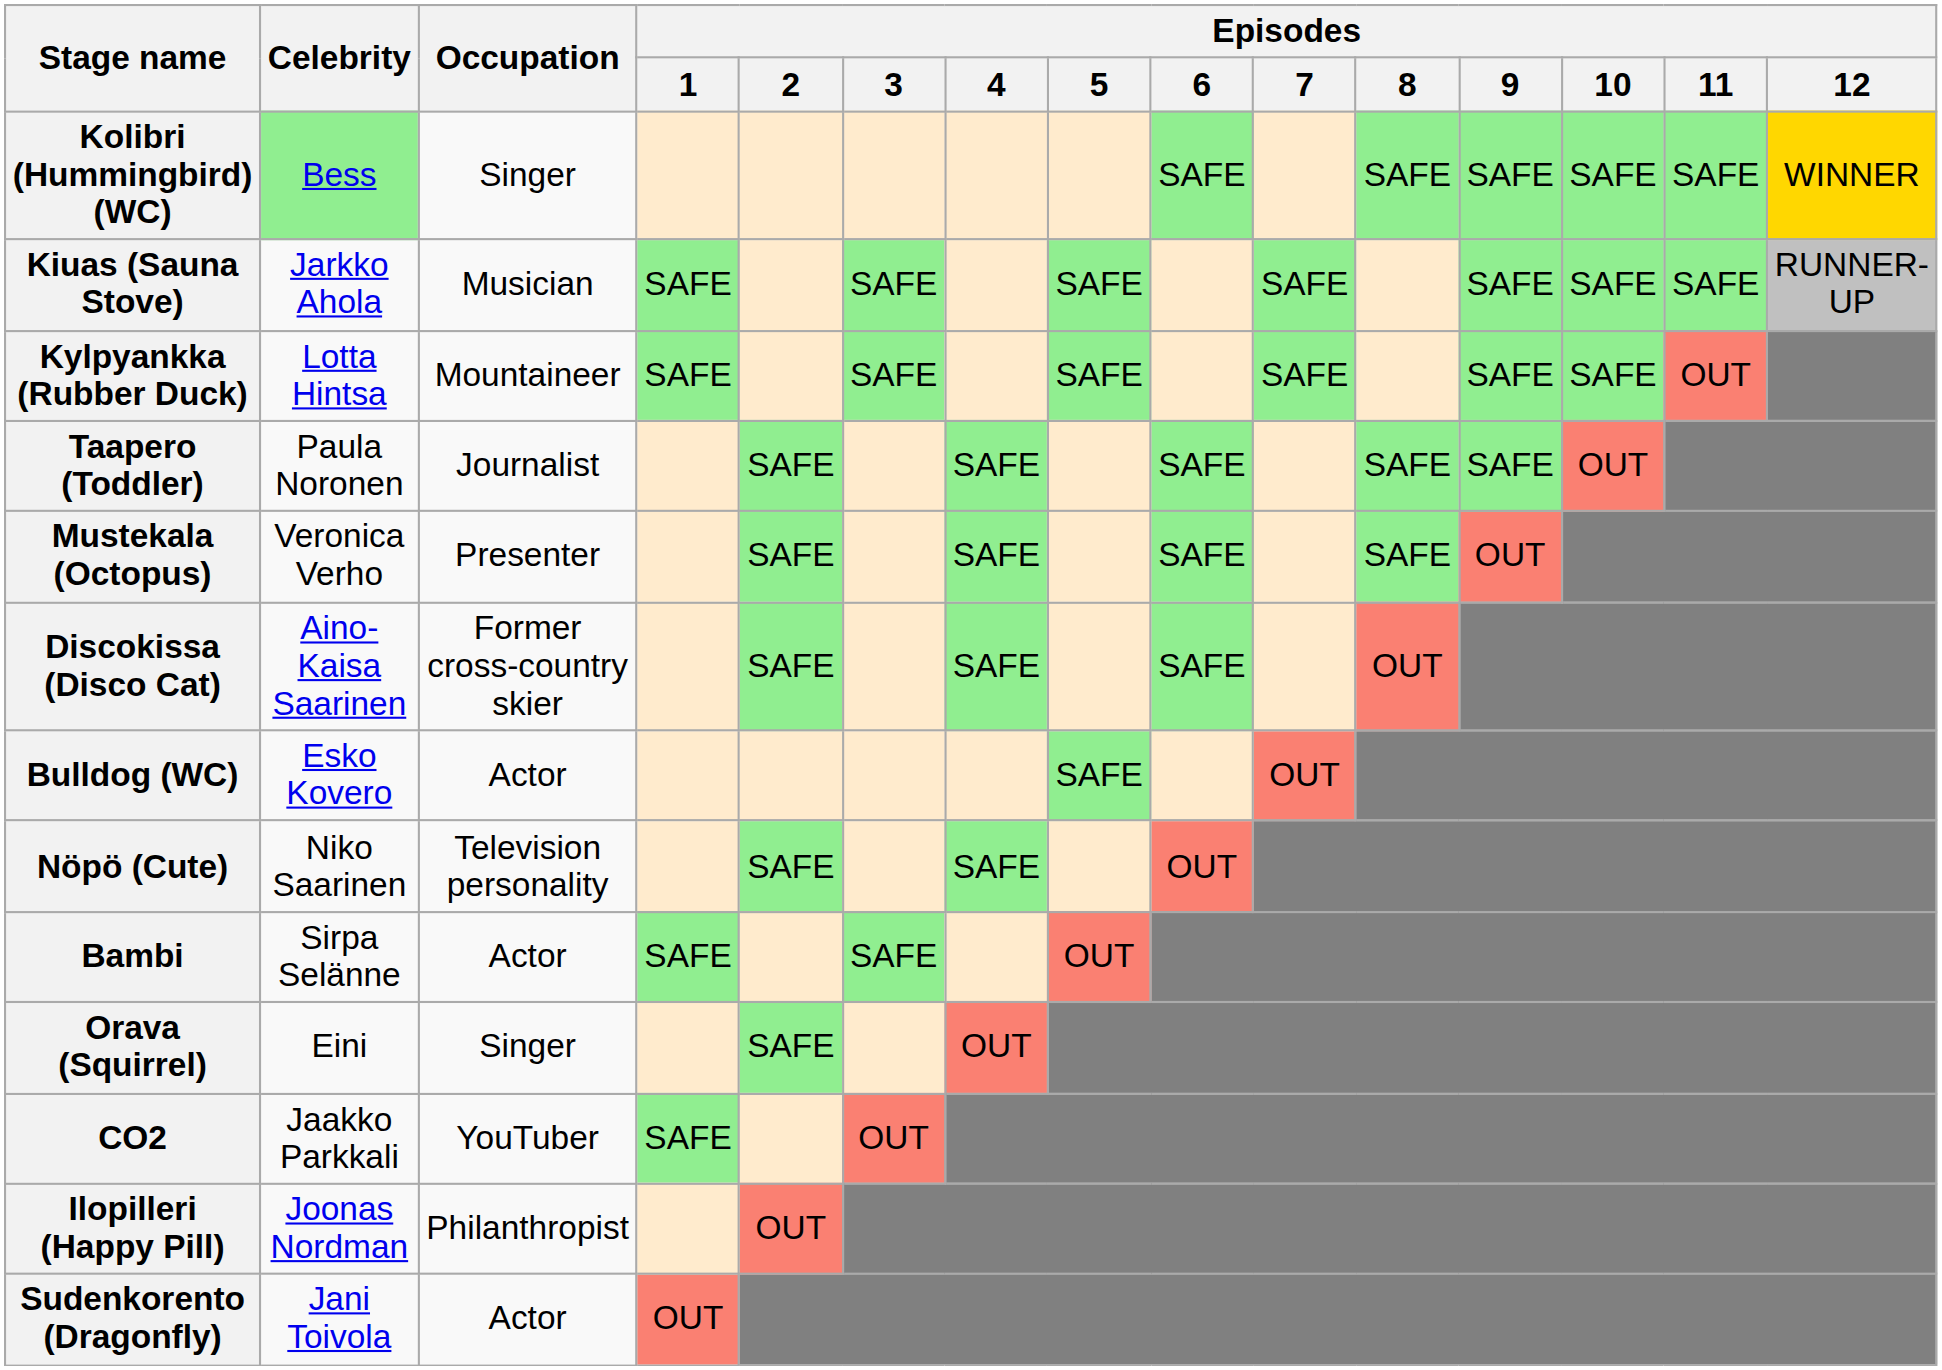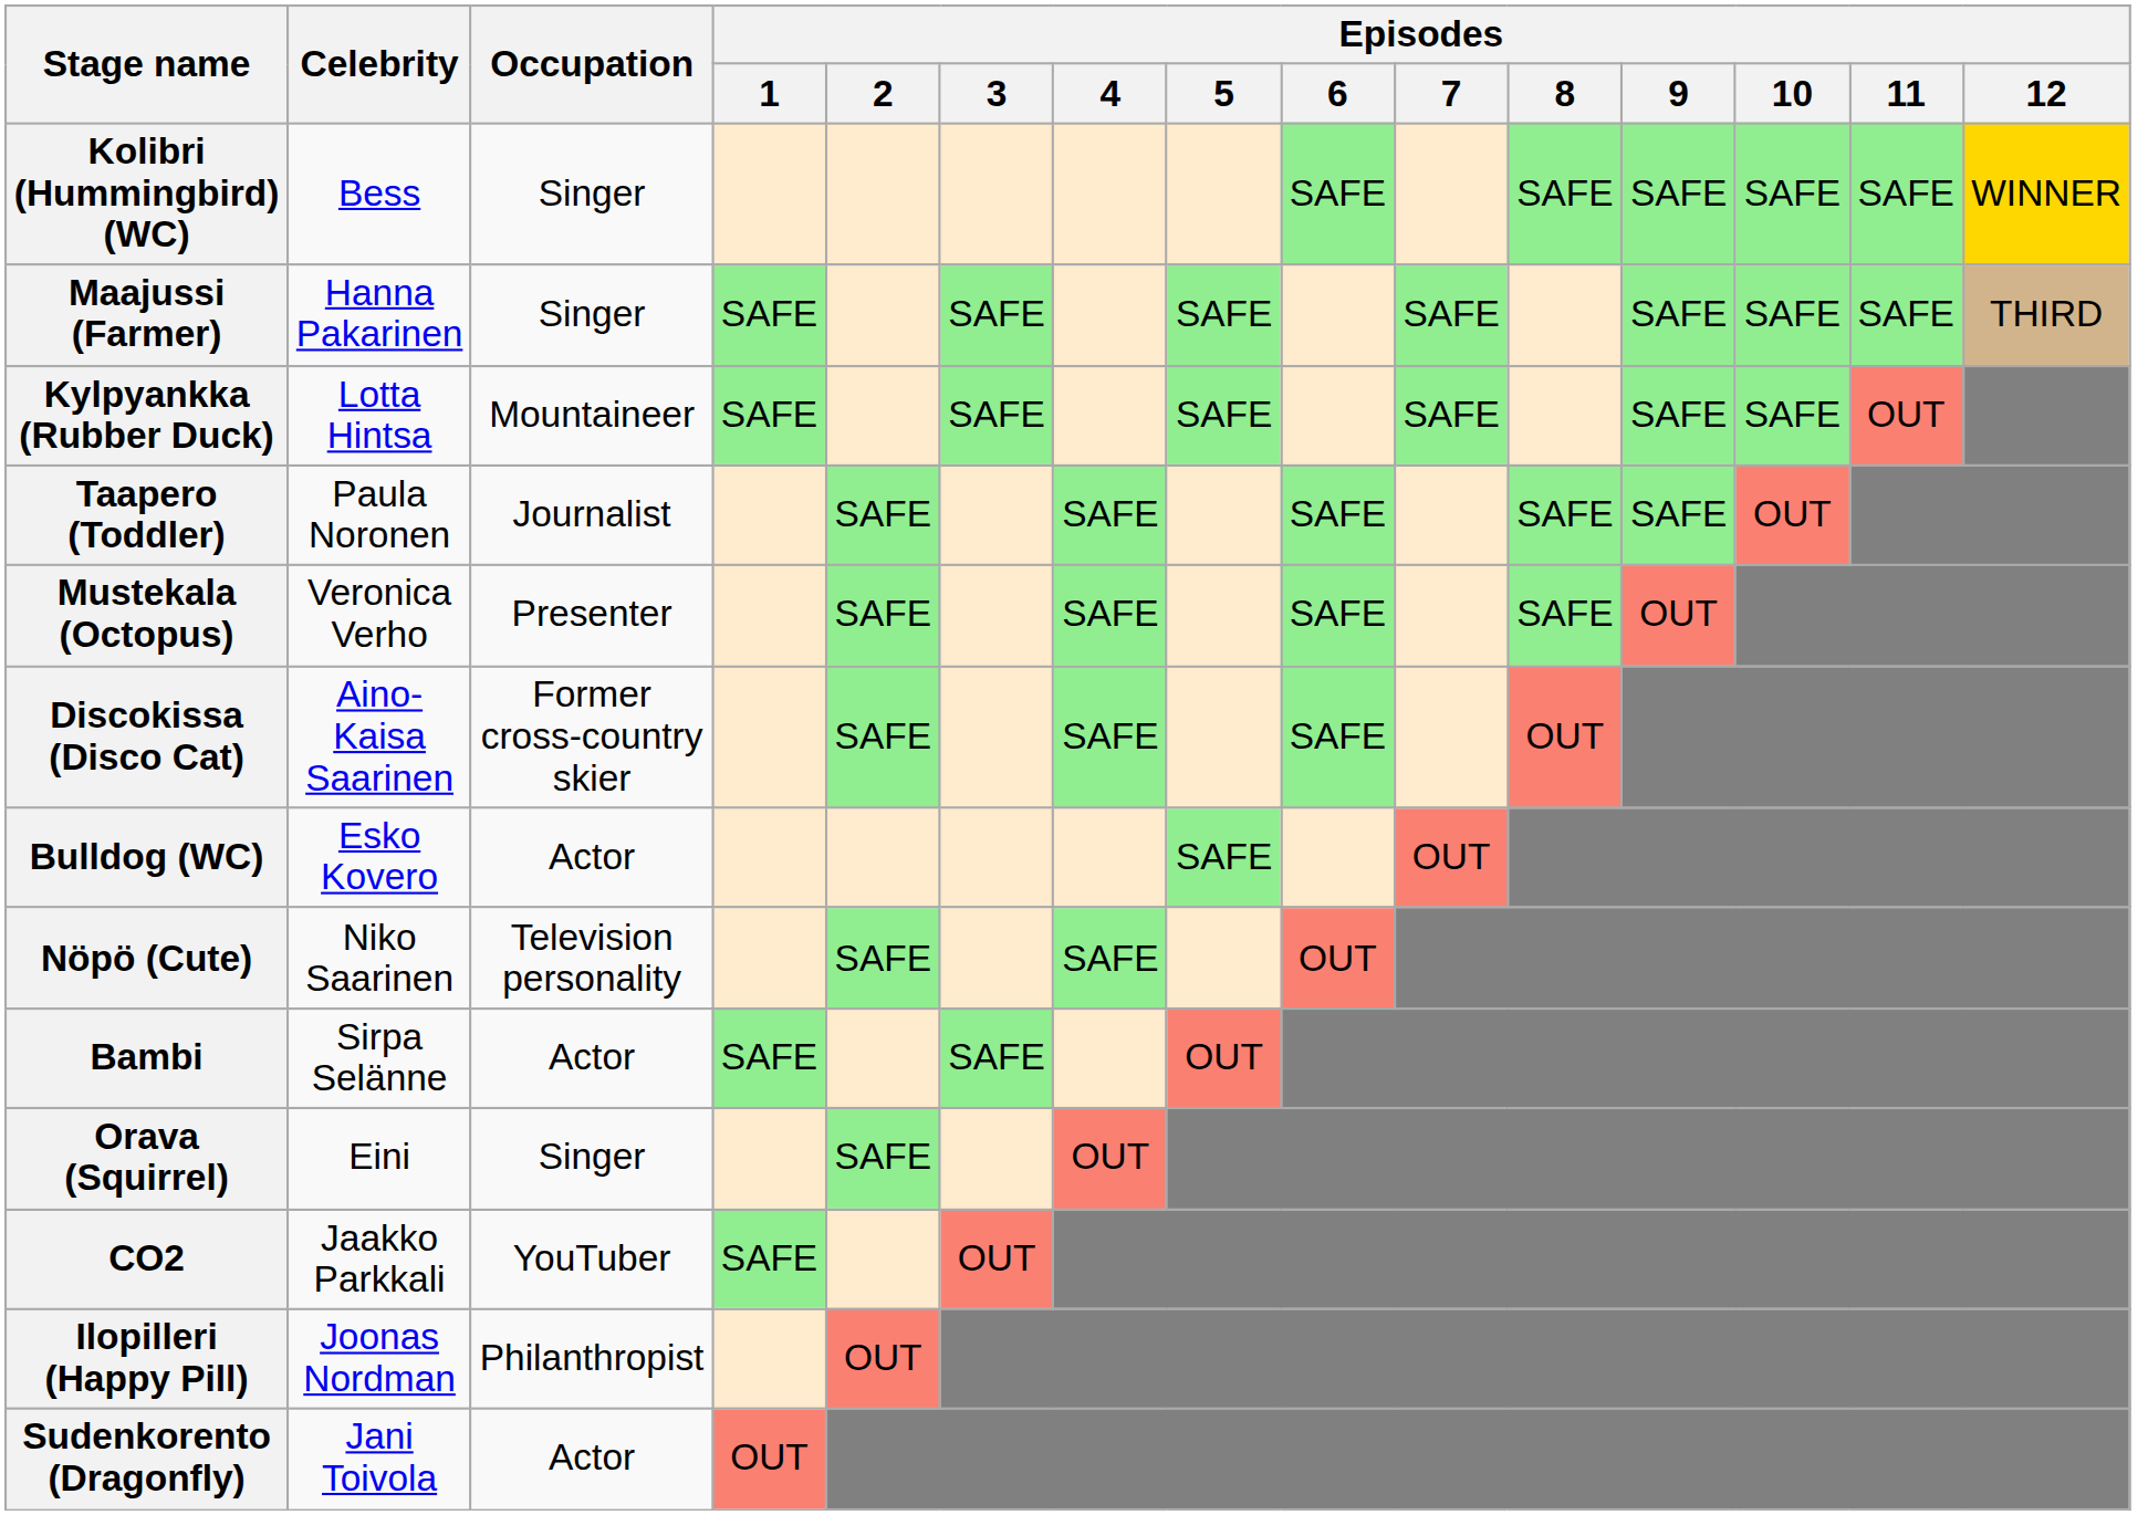 <table class="wikitable" style="text-align:center; ">
 <tr>
 <th rowspan="2">Stage name</th>
 <th rowspan="2">Celebrity</th>
 <th rowspan="2">Occupation</th>
 <th colspan="12">Episodes</th>
 </tr>
 <tr>
 <th>1</th>
 <th>2</th>
 <th>3</th>
 <th>4</th>
 <th>5</th>
 <th>6</th>
 <th>7</th>
 <th>8</th>
 <th>9</th>
 <th>10</th>
 <th>11</th>
 <th>12</th>
 </tr>
 <tr>
 <th>Kolibri (Hummingbird) (WC)</th>
-<td style="background: lightgreen;"><a href='#'>Bess</a></td>
+<td><a href='#'>Bess</a></td>
 <td>Singer</td>
 <td bgcolor="#FFEBCD"></td>
 <td bgcolor="#FFEBCD"></td>
 <td bgcolor="#FFEBCD"></td>
 <td bgcolor="#FFEBCD"></td>
 <td bgcolor="#FFEBCD"></td>
 <td bgcolor=lightgreen>SAFE</td>
 <td bgcolor="#FFEBCD"></td>
 <td bgcolor=lightgreen>SAFE</td>
 <td bgcolor=lightgreen>SAFE</td>
 <td bgcolor=lightgreen>SAFE</td>
 <td bgcolor=lightgreen>SAFE</td>
 <td bgcolor=gold>WINNER</td>
 </tr>
 <tr>
-<th>Kiuas (Sauna Stove)</th>
-<td><a href='#'>Jarkko Ahola</a></td>
-<td>Musician</td>
+<th>Maajussi (Farmer)</th>
+<td><a href='#'>Hanna Pakarinen</a></td>
+<td>Singer</td>
 <td bgcolor=lightgreen>SAFE</td>
 <td bgcolor="#FFEBCD"></td>
 <td bgcolor=lightgreen>SAFE</td>
 <td bgcolor="#FFEBCD"></td>
 <td bgcolor=lightgreen>SAFE</td>
 <td bgcolor="#FFEBCD"></td>
 <td bgcolor=lightgreen>SAFE</td>
 <td bgcolor="#FFEBCD"></td>
 <td bgcolor=lightgreen>SAFE</td>
 <td bgcolor=lightgreen>SAFE</td>
 <td bgcolor=lightgreen>SAFE</td>
-<td bgcolor=silver>RUNNER-UP</td>
+<td bgcolor=tan>THIRD</td>
 </tr>
 <tr>
 <th>Kylpyankka (Rubber Duck)</th>
 <td><a href='#'>Lotta Hintsa</a></td>
 <td>Mountaineer</td>
 <td bgcolor=lightgreen>SAFE</td>
 <td bgcolor="#FFEBCD"></td>
 <td bgcolor=lightgreen>SAFE</td>
 <td bgcolor="#FFEBCD"></td>
 <td bgcolor=lightgreen>SAFE</td>
 <td bgcolor="#FFEBCD"></td>
 <td bgcolor=lightgreen>SAFE</td>
 <td bgcolor="#FFEBCD"></td>
 <td bgcolor=lightgreen>SAFE</td>
 <td bgcolor=lightgreen>SAFE</td>
 <td bgcolor=salmon>OUT</td>
 <td colspan="1" bgcolor="grey"></td>
 </tr>
 <tr>
 <th>Taapero (Toddler)</th>
 <td>Paula Noronen</td>
 <td>Journalist</td>
 <td bgcolor="#FFEBCD"></td>
 <td bgcolor=lightgreen>SAFE</td>
 <td bgcolor="#FFEBCD"></td>
 <td bgcolor=lightgreen>SAFE</td>
 <td bgcolor="#FFEBCD"></td>
 <td bgcolor=lightgreen>SAFE</td>
 <td bgcolor="#FFEBCD"></td>
 <td bgcolor=lightgreen>SAFE</td>
 <td bgcolor=lightgreen>SAFE</td>
 <td bgcolor=salmon>OUT</td>
 <td colspan="2" bgcolor="grey"></td>
 </tr>
 <tr>
 <th>Mustekala (Octopus)</th>
 <td>Veronica Verho</td>
 <td>Presenter</td>
 <td bgcolor="#FFEBCD"></td>
 <td bgcolor=lightgreen>SAFE</td>
 <td bgcolor="#FFEBCD"></td>
 <td bgcolor=lightgreen>SAFE</td>
 <td bgcolor="#FFEBCD"></td>
 <td bgcolor=lightgreen>SAFE</td>
 <td bgcolor="#FFEBCD"></td>
 <td bgcolor=lightgreen>SAFE</td>
 <td bgcolor=salmon>OUT</td>
 <td colspan="3" bgcolor="grey"></td>
 </tr>
 <tr>
 <th>Discokissa (Disco Cat)</th>
 <td><a href='#'>Aino-Kaisa Saarinen</a></td>
 <td>Former cross-country skier</td>
 <td bgcolor="#FFEBCD"></td>
 <td bgcolor=lightgreen>SAFE</td>
 <td bgcolor="#FFEBCD"></td>
 <td bgcolor=lightgreen>SAFE</td>
 <td bgcolor="#FFEBCD"></td>
 <td bgcolor=lightgreen>SAFE</td>
 <td bgcolor="#FFEBCD"></td>
 <td bgcolor=salmon>OUT</td>
 <td colspan="4" bgcolor="grey"></td>
 </tr>
 <tr>
 <th>Bulldog (WC)</th>
 <td><a href='#'>Esko Kovero</a></td>
 <td>Actor</td>
 <td bgcolor="#FFEBCD"></td>
 <td bgcolor="#FFEBCD"></td>
 <td bgcolor="#FFEBCD"></td>
 <td bgcolor="#FFEBCD"></td>
 <td bgcolor=lightgreen>SAFE</td>
 <td bgcolor="#FFEBCD"></td>
 <td bgcolor=salmon>OUT</td>
 <td colspan="5" bgcolor="grey"></td>
 </tr>
 <tr>
 <th>Nöpö (Cute)</th>
 <td>Niko Saarinen</td>
 <td>Television personality</td>
 <td bgcolor="#FFEBCD"></td>
 <td bgcolor=lightgreen>SAFE</td>
 <td bgcolor="#FFEBCD"></td>
 <td bgcolor=lightgreen>SAFE</td>
 <td bgcolor="#FFEBCD"></td>
 <td bgcolor=salmon>OUT</td>
 <td colspan="6" bgcolor="grey"></td>
 </tr>
 <tr>
 <th>Bambi</th>
 <td>Sirpa Selänne</td>
 <td>Actor</td>
 <td bgcolor=lightgreen>SAFE</td>
 <td bgcolor="#FFEBCD"></td>
 <td bgcolor=lightgreen>SAFE</td>
 <td bgcolor="#FFEBCD"></td>
 <td bgcolor=salmon>OUT</td>
 <td colspan="7" bgcolor="grey"></td>
 </tr>
 <tr>
 <th>Orava (Squirrel)</th>
 <td>Eini</td>
 <td>Singer</td>
 <td bgcolor="#FFEBCD"></td>
 <td bgcolor=lightgreen>SAFE</td>
 <td bgcolor="#FFEBCD"></td>
 <td bgcolor=salmon>OUT</td>
 <td colspan="8" bgcolor="grey"></td>
 </tr>
 <tr>
 <th>CO2</th>
 <td>Jaakko Parkkali</td>
 <td>YouTuber</td>
 <td bgcolor=lightgreen>SAFE</td>
 <td bgcolor="#FFEBCD"></td>
 <td bgcolor=salmon>OUT</td>
 <td colspan="9" bgcolor="grey"></td>
 </tr>
 <tr>
 <th>Ilopilleri (Happy Pill)</th>
 <td><a href='#'>Joonas Nordman</a></td>
 <td>Philanthropist</td>
 <td bgcolor="#FFEBCD"></td>
 <td bgcolor=salmon>OUT</td>
 <td colspan="10" bgcolor="grey"></td>
 </tr>
 <tr>
 <th>Sudenkorento (Dragonfly)</th>
 <td><a href='#'>Jani Toivola</a></td>
 <td>Actor</td>
 <td bgcolor=salmon>OUT</td>
 <td colspan="11" bgcolor="grey"></td>
 </tr>
 </table>
